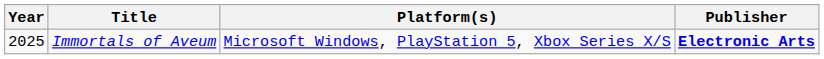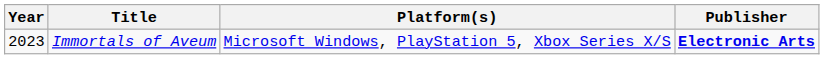 <table class="wikitable">
 <tr>
 <th>Year</th>
 <th>Title</th>
 <th>Platform(s)</th>
 <th>Publisher</th>
 </tr>
 <tr>
-<td>2025</td>
+<td>2023</td>
 <td><em><a href='#'>Immortals of Aveum</a></em></td>
 <td><a href='#'>Microsoft Windows</a>, <a href='#'>PlayStation 5</a>, <a href='#'>Xbox Series X/S</a></td>
 <td><strong><a href='#'>Electronic Arts</a></strong></td>
 </tr>
 </table>
